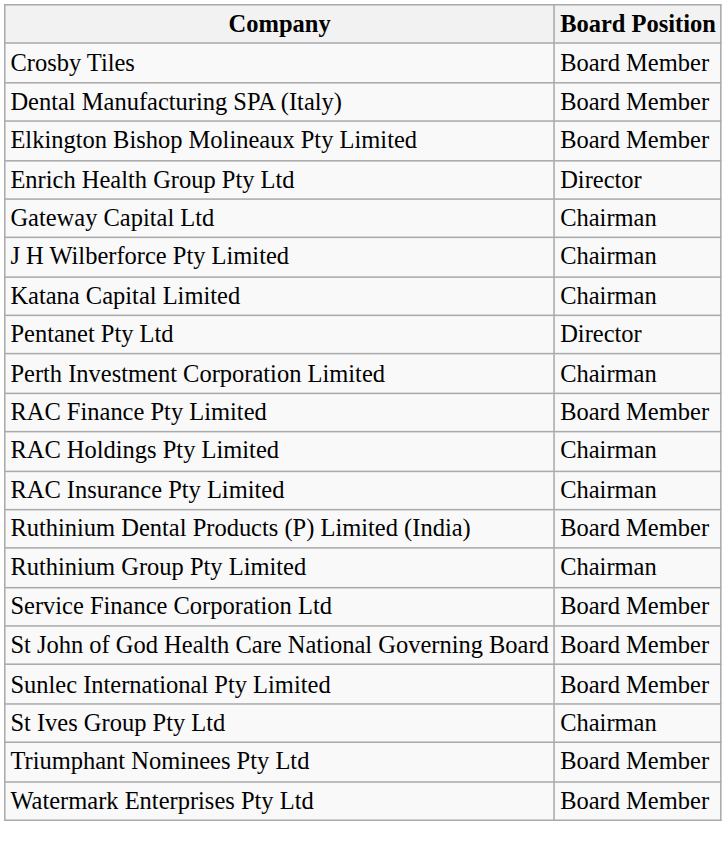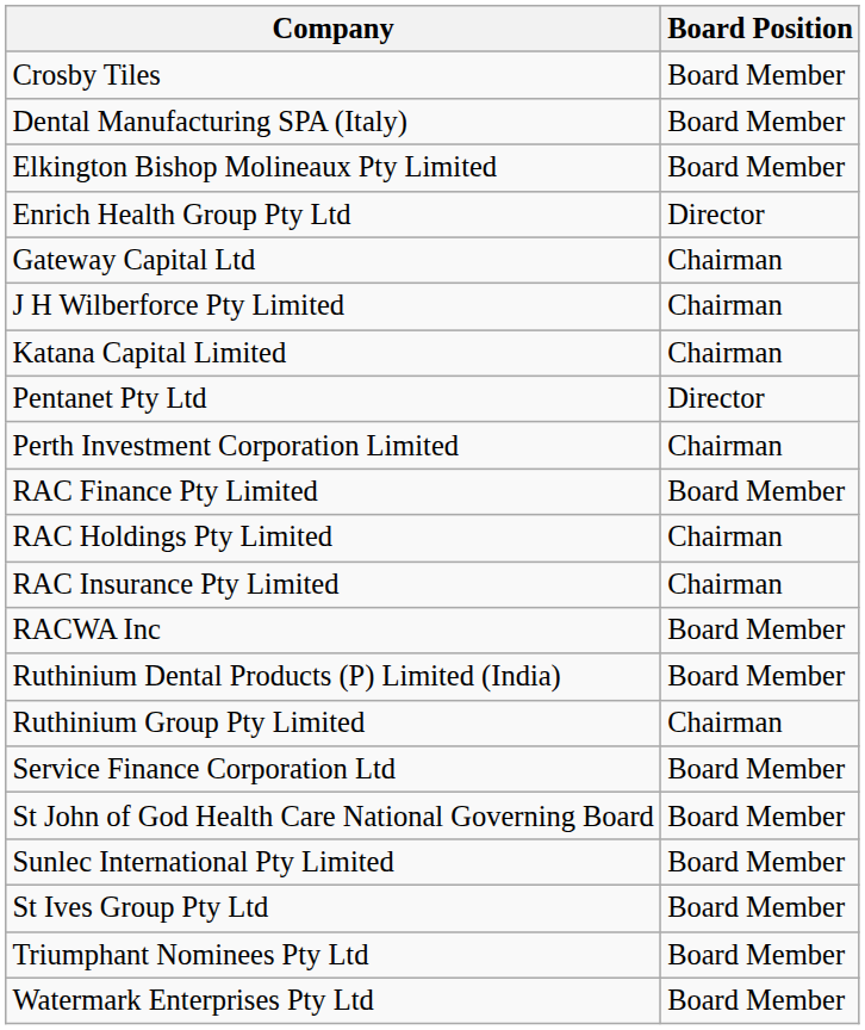 <table class="wikitable">
 <tr>
 <th>Company</th>
 <th>Board Position</th>
 </tr>
 <tr>
 <td>Crosby Tiles</td>
 <td>Board Member</td>
 </tr>
 <tr>
 <td>Dental Manufacturing SPA (Italy)</td>
 <td>Board Member</td>
 </tr>
 <tr>
 <td>Elkington Bishop Molineaux Pty Limited</td>
 <td>Board Member</td>
 </tr>
 <tr>
 <td>Enrich Health Group Pty Ltd</td>
 <td>Director</td>
 </tr>
 <tr>
 <td>Gateway Capital Ltd</td>
 <td>Chairman</td>
 </tr>
 <tr>
 <td>J H Wilberforce Pty Limited</td>
 <td>Chairman</td>
 </tr>
 <tr>
 <td>Katana Capital Limited</td>
 <td>Chairman</td>
 </tr>
 <tr>
 <td>Pentanet Pty Ltd</td>
 <td>Director</td>
 </tr>
 <tr>
 <td>Perth Investment Corporation Limited</td>
 <td>Chairman</td>
 </tr>
 <tr>
 <td>RAC Finance Pty Limited</td>
 <td>Board Member</td>
 </tr>
 <tr>
 <td>RAC Holdings Pty Limited</td>
 <td>Chairman</td>
 </tr>
 <tr>
 <td>RAC Insurance Pty Limited</td>
 <td>Chairman</td>
 </tr>
 <tr>
+<td>RACWA Inc</td>
+<td>Board Member</td>
+</tr>
+<tr>
 <td>Ruthinium Dental Products (P) Limited (India)</td>
 <td>Board Member</td>
 </tr>
 <tr>
 <td>Ruthinium Group Pty Limited</td>
 <td>Chairman</td>
 </tr>
 <tr>
 <td>Service Finance Corporation Ltd</td>
 <td>Board Member</td>
 </tr>
 <tr>
 <td>St John of God Health Care National Governing Board</td>
 <td>Board Member</td>
 </tr>
 <tr>
 <td>Sunlec International Pty Limited</td>
 <td>Board Member</td>
 </tr>
 <tr>
 <td>St Ives Group Pty Ltd</td>
-<td>Chairman</td>
+<td>Board Member</td>
 </tr>
 <tr>
 <td>Triumphant Nominees Pty Ltd</td>
 <td>Board Member</td>
 </tr>
 <tr>
 <td>Watermark Enterprises Pty Ltd</td>
 <td>Board Member</td>
 </tr>
 </table>
